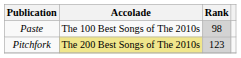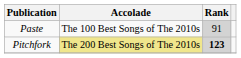 <table class="sortable wikitable" style="text-align:center;">
 <tr>
 <th>Publication</th>
 <th class="unsortable">Accolade</th>
 <th>Rank</th>
 <th class="unsortable"></th>
 </tr>
 <tr>
 <td><em>Paste</em></td>
 <td>The 100 Best Songs of The 2010s</td>
-<td style="background:lightgrey">98</td>
+<td style="background:lightgrey">91</td>
 <td></td>
 </tr>
 <tr>
 <td><em>Pitchfork</em></td>
 <td style="background: khaki;">The 200 Best Songs of The 2010s</td>
-<td style="background:lightgrey">123</td>
+<td style="background:lightgrey"><strong>123</strong></td>
 <td></td>
 </tr>
 <tr>
 </tr>
 </table>
